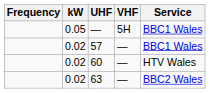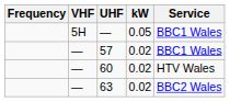 <table class="wikitable sortable">
 <tr>
 <th>Frequency</th>
+<th>VHF</th>
+<th>UHF</th>
 <th>kW</th>
-<th>UHF</th>
-<th>VHF</th>
 <th>Service</th>
 </tr>
 <tr>
 <td></td>
+<td>5H</td>
+<td>—</td>
 <td>0.05</td>
-<td>—</td>
-<td>5H</td>
 <td><a href='#'>BBC1 Wales</a></td>
 </tr>
 <tr>
 <td></td>
+<td>—</td>
+<td>57</td>
 <td>0.02</td>
-<td>57</td>
-<td>—</td>
 <td><a href='#'>BBC1 Wales</a></td>
 </tr>
 <tr>
 <td></td>
+<td>—</td>
+<td>60</td>
 <td>0.02</td>
-<td>60</td>
-<td>—</td>
 <td>HTV Wales</td>
 </tr>
 <tr>
 <td></td>
+<td>—</td>
+<td>63</td>
 <td>0.02</td>
-<td>63</td>
-<td>—</td>
 <td><a href='#'>BBC2 Wales</a></td>
 </tr>
 </table>
